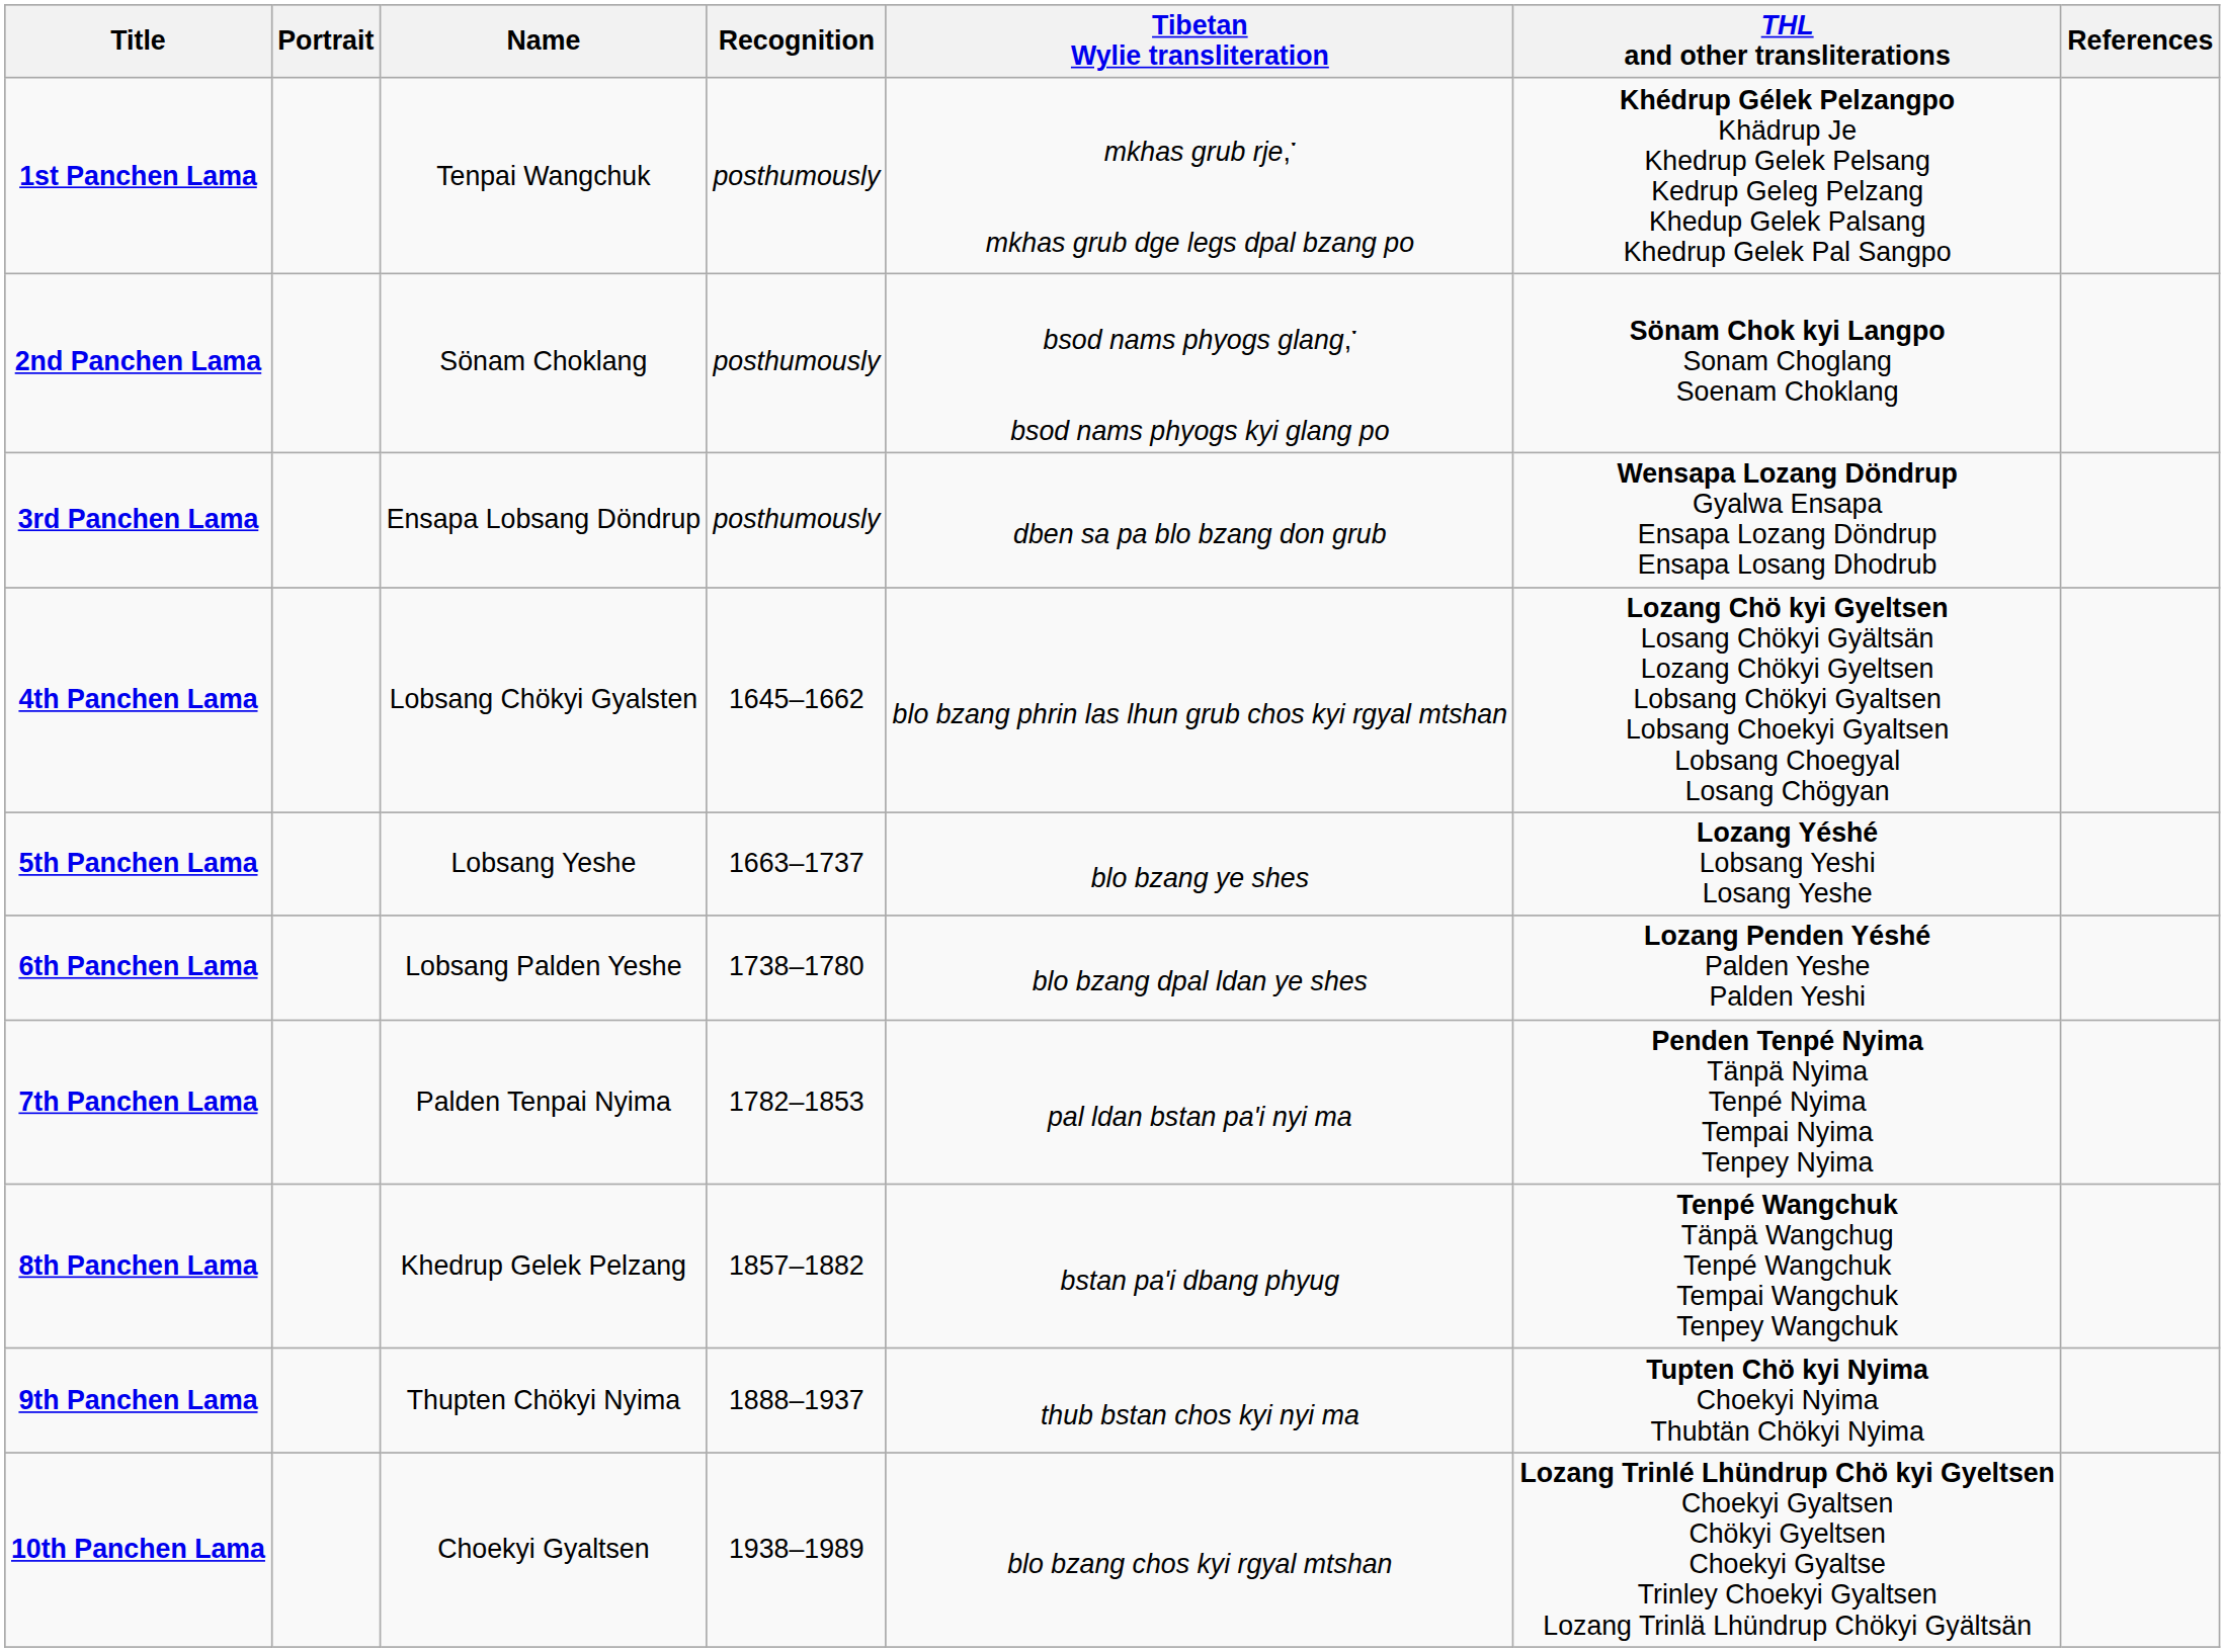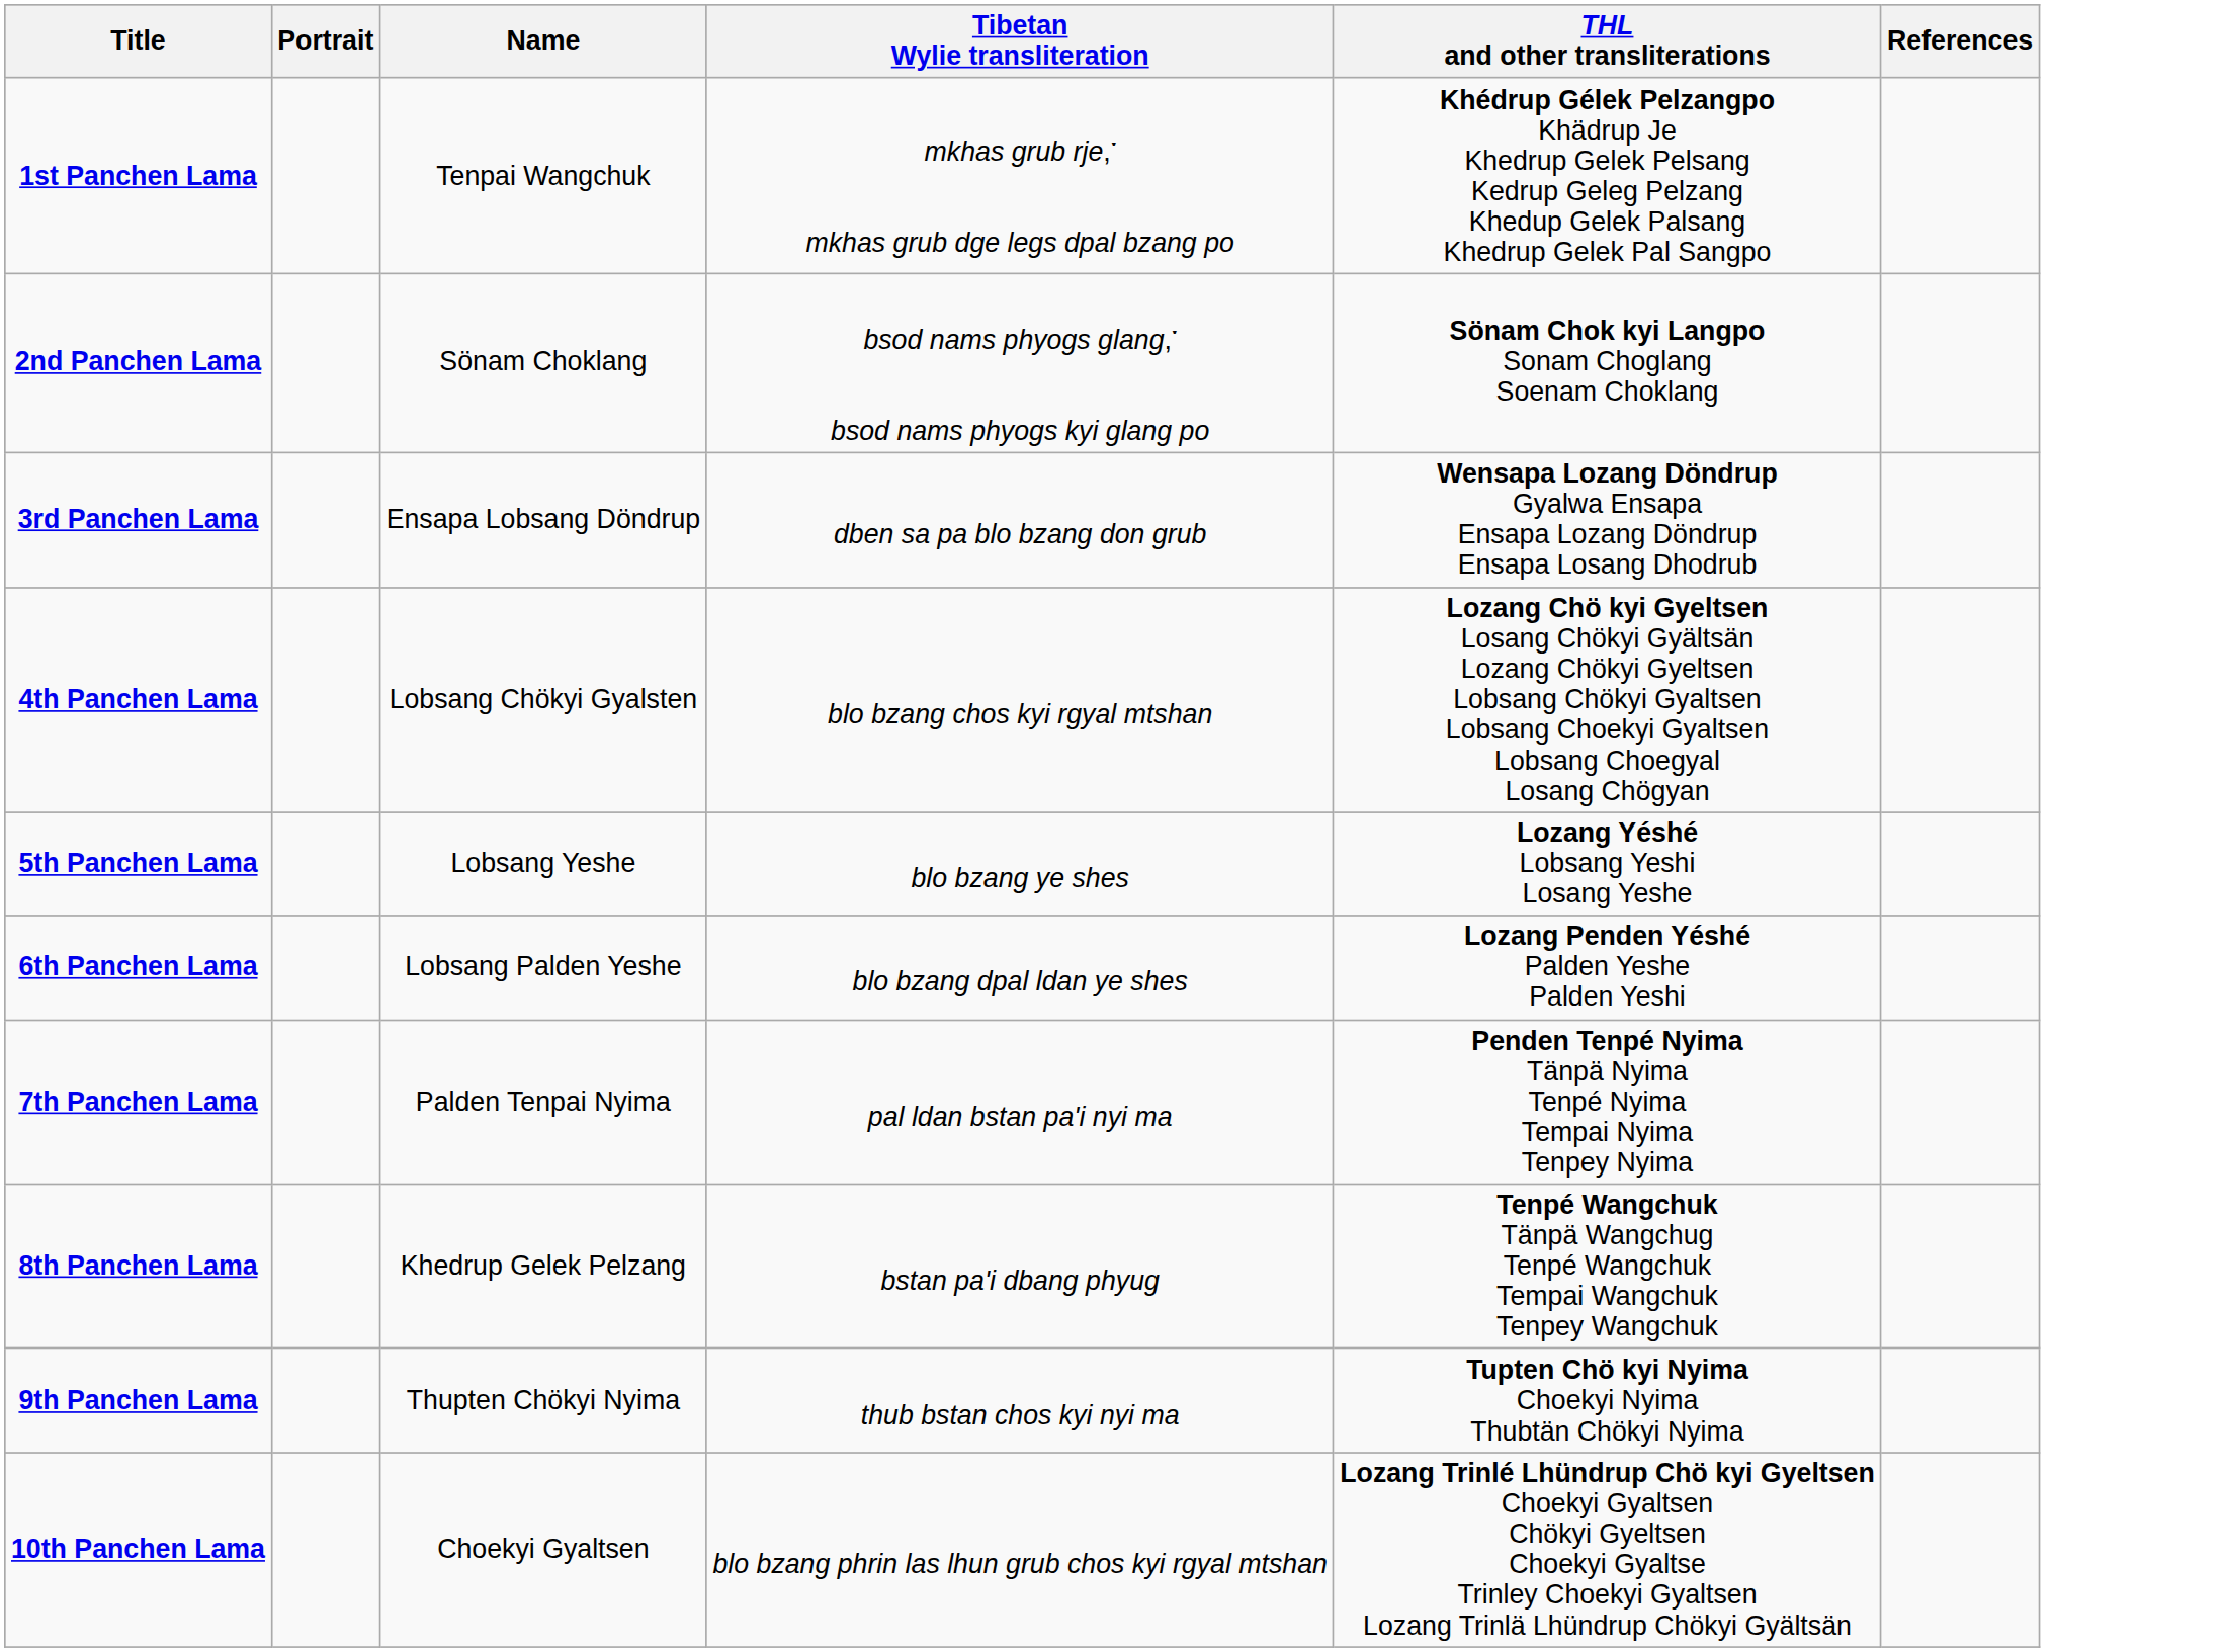 <table class="wikitable" style="text-align:center">
 <tr>
 <th>Title</th>
 <th>Portrait</th>
 <th>Name<br></th>
-<th>Recognition</th>
 <th><a href='#'>Tibetan</a><br><a href='#'>Wylie transliteration</a></th>
 <th><em><a href='#'>THL</a></em><br>and other transliterations</th>
 <th>References</th>
 </tr>
 <tr>
 <td><strong><a href='#'>1st Panchen Lama</a></strong></td>
 <td></td>
 <td>Tenpai Wangchuk<br></td>
-<td><em>posthumously</em></td>
 <td><br><em>mkhas grub rje</em>,་<br><br><em>mkhas grub dge legs dpal bzang po</em></td>
 <td><strong>Khédrup Gélek Pelzangpo</strong><br>Khädrup Je<br>Khedrup Gelek Pelsang<br>Kedrup Geleg Pelzang<br>Khedup Gelek Palsang<br>Khedrup Gelek Pal Sangpo</td>
 <td></td>
 </tr>
 <tr>
 <td><strong><a href='#'>2nd Panchen Lama</a></strong></td>
 <td></td>
 <td>Sönam Choklang<br></td>
-<td><em>posthumously</em></td>
 <td><br><em>bsod nams phyogs glang</em>,་<br><br><em>bsod nams phyogs kyi glang po</em></td>
 <td><strong>Sönam Chok kyi Langpo</strong><br>Sonam Choglang<br>Soenam Choklang</td>
 <td></td>
 </tr>
 <tr>
 <td><strong><a href='#'>3rd Panchen Lama</a></strong></td>
 <td></td>
 <td>Ensapa Lobsang Döndrup<br></td>
-<td><em>posthumously</em></td>
 <td><br><em>dben sa pa blo bzang don grub</em></td>
 <td><strong>Wensapa Lozang Döndrup</strong><br>Gyalwa Ensapa<br>Ensapa Lozang Döndrup<br>Ensapa Losang Dhodrub</td>
 <td></td>
 </tr>
 <tr>
 <td><strong><a href='#'>4th Panchen Lama</a></strong></td>
 <td></td>
 <td>Lobsang Chökyi Gyalsten<br></td>
-<td>1645–1662</td>
-<td><br><em>blo bzang phrin las lhun grub chos kyi rgyal mtshan</em></td>
+<td><br><em>blo bzang chos kyi rgyal mtshan</em></td>
 <td><strong>Lozang Chö kyi Gyeltsen</strong><br>Losang Chökyi Gyältsän<br>Lozang Chökyi Gyeltsen<br>Lobsang Chökyi Gyaltsen<br>Lobsang Choekyi Gyaltsen<br>Lobsang Choegyal<br>Losang Chögyan</td>
 <td></td>
 </tr>
 <tr>
 <td><strong><a href='#'>5th Panchen Lama</a></strong></td>
 <td></td>
 <td>Lobsang Yeshe<br></td>
-<td>1663–1737</td>
 <td><br><em>blo bzang ye shes</em></td>
 <td><strong>Lozang Yéshé</strong><br>Lobsang Yeshi<br>Losang Yeshe</td>
 <td></td>
 </tr>
 <tr>
 <td><strong><a href='#'>6th Panchen Lama</a></strong></td>
 <td></td>
 <td>Lobsang Palden Yeshe<br></td>
-<td>1738–1780</td>
 <td><br><em>blo bzang dpal ldan ye shes</em></td>
 <td><strong>Lozang Penden Yéshé</strong><br>Palden Yeshe<br>Palden Yeshi</td>
 <td></td>
 </tr>
 <tr>
 <td><strong><a href='#'>7th Panchen Lama</a></strong></td>
 <td></td>
 <td>Palden Tenpai Nyima<br></td>
-<td>1782–1853</td>
 <td><br><em>pal ldan bstan pa'i nyi ma</em></td>
 <td><strong>Penden Tenpé Nyima</strong><br>Tänpä Nyima<br>Tenpé Nyima<br>Tempai Nyima<br>Tenpey Nyima</td>
 <td></td>
 </tr>
 <tr>
 <td><strong><a href='#'>8th Panchen Lama</a></strong></td>
 <td></td>
 <td>Khedrup Gelek Pelzang<br></td>
-<td>1857–1882</td>
 <td><br><em>bstan pa'i dbang phyug</em></td>
 <td><strong>Tenpé Wangchuk</strong><br>Tänpä Wangchug<br>Tenpé Wangchuk<br>Tempai Wangchuk<br>Tenpey Wangchuk</td>
 <td></td>
 </tr>
 <tr>
 <td><strong><a href='#'>9th Panchen Lama</a></strong></td>
 <td></td>
 <td>Thupten Chökyi Nyima<br></td>
-<td>1888–1937</td>
 <td><br><em>thub bstan chos kyi nyi ma</em></td>
 <td><strong>Tupten Chö kyi Nyima</strong><br>Choekyi Nyima<br>Thubtän Chökyi Nyima</td>
 <td></td>
 </tr>
 <tr>
 <td><strong><a href='#'>10th Panchen Lama</a></strong></td>
 <td></td>
 <td>Choekyi Gyaltsen<br></td>
-<td>1938–1989</td>
-<td><br><em>blo bzang chos kyi rgyal mtshan</em></td>
+<td><br><em>blo bzang phrin las lhun grub chos kyi rgyal mtshan</em></td>
 <td><strong>Lozang Trinlé Lhündrup Chö kyi Gyeltsen</strong><br>Choekyi Gyaltsen<br>Chökyi Gyeltsen<br>Choekyi Gyaltse<br>Trinley Choekyi Gyaltsen<br>Lozang Trinlä Lhündrup Chökyi Gyältsän</td>
 <td></td>
 </tr>
 </table>
